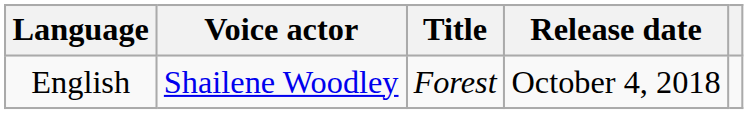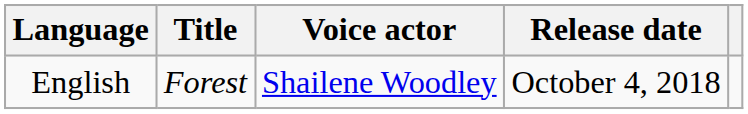 <table class="wikitable">
 <tr>
 <th>Language</th>
+<th>Title</th>
 <th>Voice actor</th>
-<th>Title</th>
 <th>Release date</th>
 <th></th>
 </tr>
 <tr>
 <td style="text-align: center;">English</td>
+<td style="text-align: center;"><em>Forest</em></td>
 <td style="text-align: center;"><a href='#'>Shailene Woodley</a></td>
-<td style="text-align: center;"><em>Forest</em></td>
 <td style="text-align: center;">October 4, 2018</td>
 <td style="text-align: center;"></td>
 </tr>
 </table>
